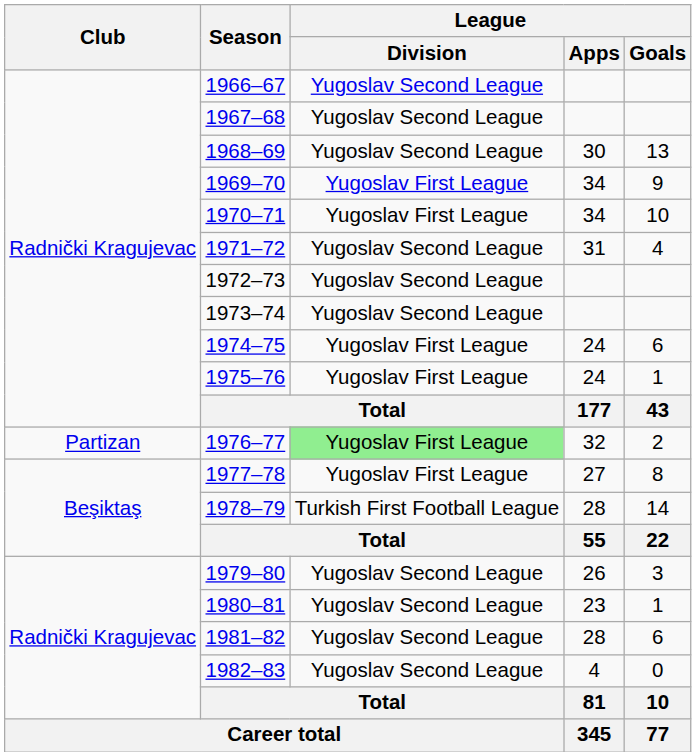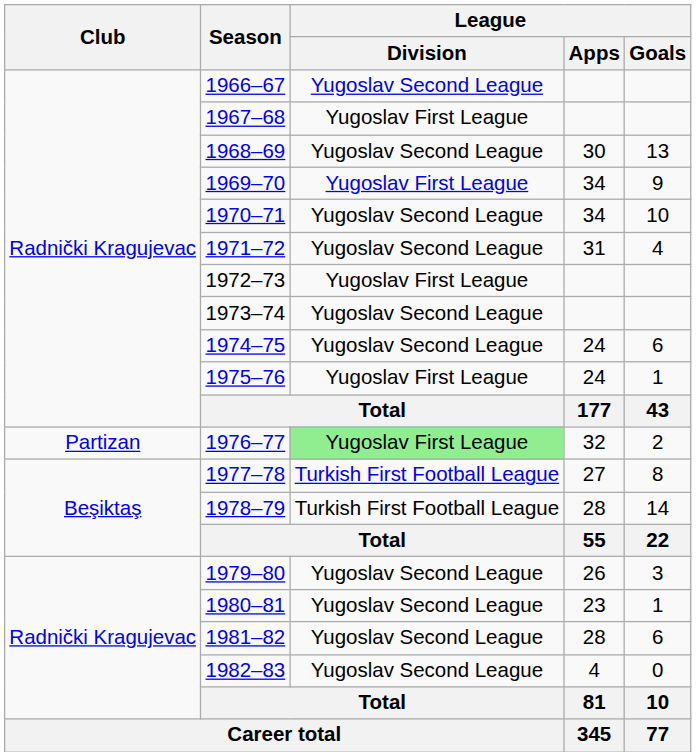 <table class="wikitable" style="text-align:center">
 <tr>
 <th rowspan="2">Club</th>
 <th rowspan="2">Season</th>
 <th colspan="3">League</th>
 </tr>
 <tr>
 <th>Division</th>
 <th>Apps</th>
 <th>Goals</th>
 </tr>
 <tr>
 <td rowspan="11"><a href='#'>Radnički Kragujevac</a></td>
 <td><a href='#'>1966–67</a></td>
 <td><a href='#'>Yugoslav Second League</a></td>
 <td></td>
 <td></td>
 </tr>
 <tr>
 <td><a href='#'>1967–68</a></td>
-<td>Yugoslav Second League</td>
+<td>Yugoslav First League</td>
 <td></td>
 <td></td>
 </tr>
 <tr>
 <td><a href='#'>1968–69</a></td>
 <td>Yugoslav Second League</td>
 <td>30</td>
 <td>13</td>
 </tr>
 <tr>
 <td><a href='#'>1969–70</a></td>
 <td><a href='#'>Yugoslav First League</a></td>
 <td>34</td>
 <td>9</td>
 </tr>
 <tr>
 <td><a href='#'>1970–71</a></td>
-<td>Yugoslav First League</td>
+<td>Yugoslav Second League</td>
 <td>34</td>
 <td>10</td>
 </tr>
 <tr>
 <td><a href='#'>1971–72</a></td>
 <td>Yugoslav Second League</td>
 <td>31</td>
 <td>4</td>
 </tr>
 <tr>
 <td>1972–73</td>
-<td>Yugoslav Second League</td>
+<td>Yugoslav First League</td>
 <td></td>
 <td></td>
 </tr>
 <tr>
 <td>1973–74</td>
 <td>Yugoslav Second League</td>
 <td></td>
 <td></td>
 </tr>
 <tr>
 <td><a href='#'>1974–75</a></td>
-<td>Yugoslav First League</td>
+<td>Yugoslav Second League</td>
 <td>24</td>
 <td>6</td>
 </tr>
 <tr>
 <td><a href='#'>1975–76</a></td>
 <td>Yugoslav First League</td>
 <td>24</td>
 <td>1</td>
 </tr>
 <tr>
 <th colspan="2">Total</th>
 <th>177</th>
 <th>43</th>
 </tr>
 <tr>
 <td><a href='#'>Partizan</a></td>
 <td><a href='#'>1976–77</a></td>
 <td style="background: lightgreen;">Yugoslav First League</td>
 <td>32</td>
 <td>2</td>
 </tr>
 <tr>
 <td rowspan="3"><a href='#'>Beşiktaş</a></td>
 <td><a href='#'>1977–78</a></td>
-<td>Yugoslav First League</td>
+<td><a href='#'>Turkish First Football League</a></td>
 <td>27</td>
 <td>8</td>
 </tr>
 <tr>
 <td><a href='#'>1978–79</a></td>
 <td>Turkish First Football League</td>
 <td>28</td>
 <td>14</td>
 </tr>
 <tr>
 <th colspan="2">Total</th>
 <th>55</th>
 <th>22</th>
 </tr>
 <tr>
 <td rowspan="5"><a href='#'>Radnički Kragujevac</a></td>
 <td><a href='#'>1979–80</a></td>
 <td>Yugoslav Second League</td>
 <td>26</td>
 <td>3</td>
 </tr>
 <tr>
 <td><a href='#'>1980–81</a></td>
 <td>Yugoslav Second League</td>
 <td>23</td>
 <td>1</td>
 </tr>
 <tr>
 <td><a href='#'>1981–82</a></td>
 <td>Yugoslav Second League</td>
 <td>28</td>
 <td>6</td>
 </tr>
 <tr>
 <td><a href='#'>1982–83</a></td>
 <td>Yugoslav Second League</td>
 <td>4</td>
 <td>0</td>
 </tr>
 <tr>
 <th colspan="2">Total</th>
 <th>81</th>
 <th>10</th>
 </tr>
 <tr>
 <th colspan="3">Career total</th>
 <th>345</th>
 <th>77</th>
 </tr>
 </table>
